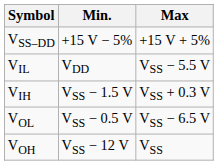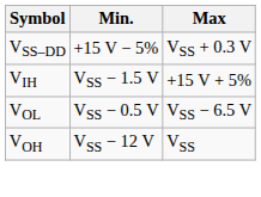 <table class=wikitable>
 <tr>
 <th>Symbol</th>
 <th>Min.</th>
 <th>Max</th>
 </tr>
 <tr>
 <td>V<sub>SS–DD</sub></td>
 <td>+15 V − 5%</td>
-<td>+15 V + 5%</td>
-</tr>
-<tr>
-<td>V<sub>IL</sub></td>
-<td>V<sub>DD</sub></td>
-<td>V<sub>SS</sub> − 5.5 V</td>
+<td>V<sub>SS</sub> + 0.3 V</td>
 </tr>
 <tr>
 <td>V<sub>IH</sub></td>
 <td>V<sub>SS</sub> − 1.5 V</td>
-<td>V<sub>SS</sub> + 0.3 V</td>
+<td>+15 V + 5%</td>
 </tr>
 <tr>
 <td>V<sub>OL</sub></td>
 <td>V<sub>SS</sub> − 0.5 V</td>
 <td>V<sub>SS</sub> − 6.5 V</td>
 </tr>
 <tr>
 <td>V<sub>OH</sub></td>
 <td>V<sub>SS</sub> − 12 V</td>
 <td>V<sub>SS</sub></td>
 </tr>
 </table>
